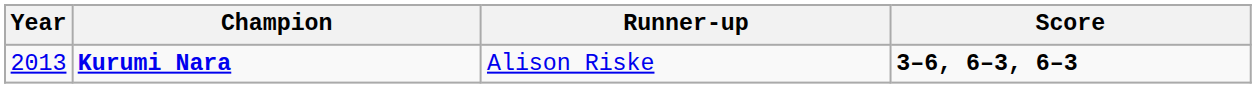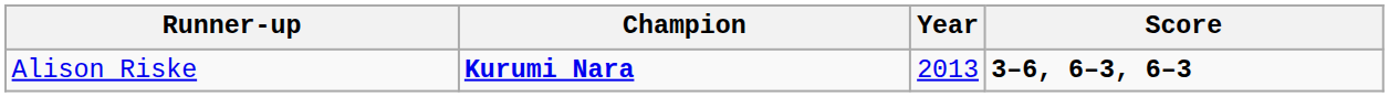 <table class="wikitable" style="font-size:90%">
 <tr>
+<th width="200">Runner-up</th>
+<th width="200">Champion</th>
 <th>Year</th>
-<th width="200">Champion</th>
-<th width="200">Runner-up</th>
 <th width="175">Score</th>
 </tr>
 <tr>
+<td> <a href='#'>Alison Riske</a></td>
+<td> <strong><a href='#'>Kurumi Nara</a></strong></td>
 <td><a href='#'>2013</a></td>
-<td> <strong><a href='#'>Kurumi Nara</a></strong></td>
-<td> <a href='#'>Alison Riske</a></td>
 <td><strong>3–6, 6–3, 6–3</strong></td>
 </tr>
 </table>
